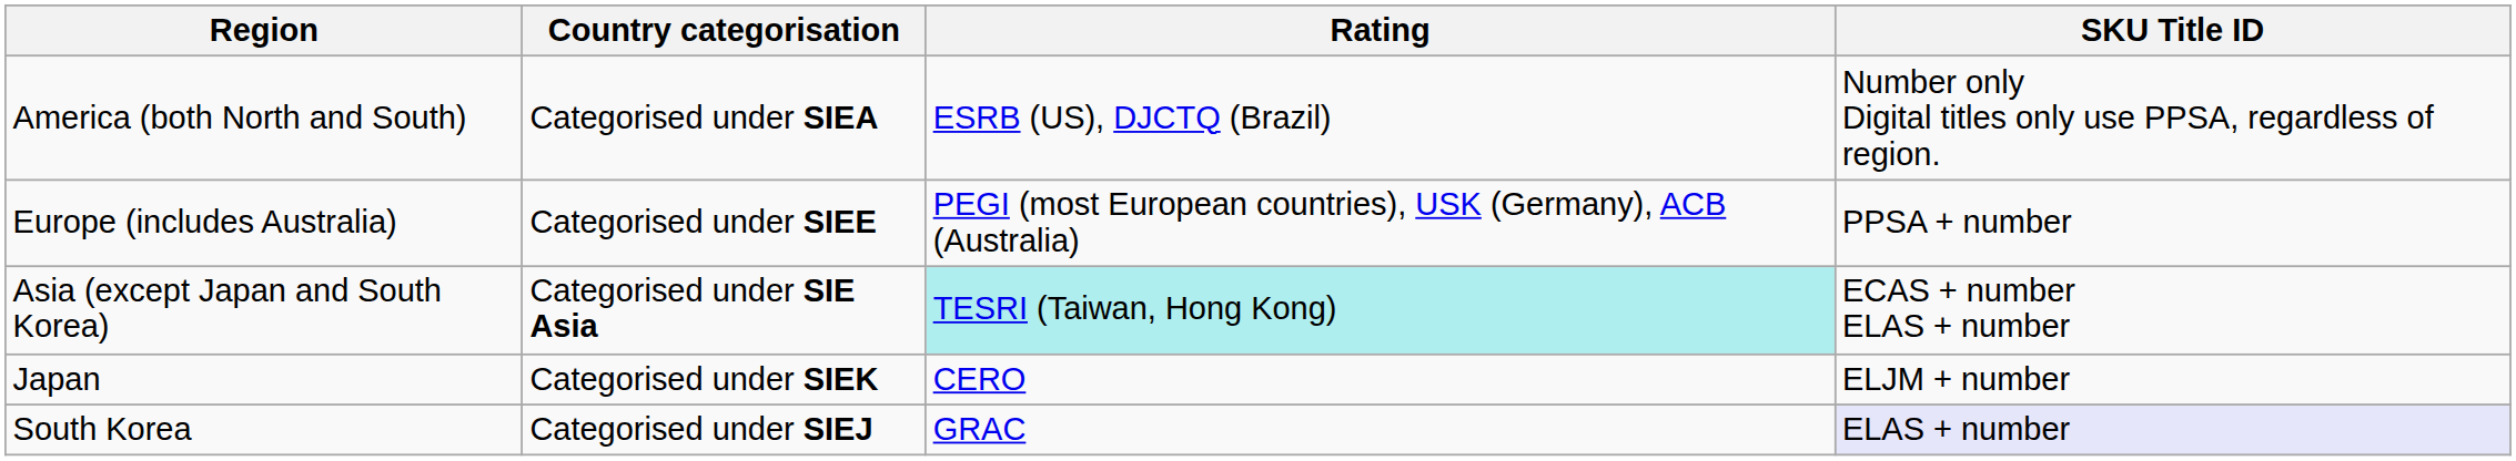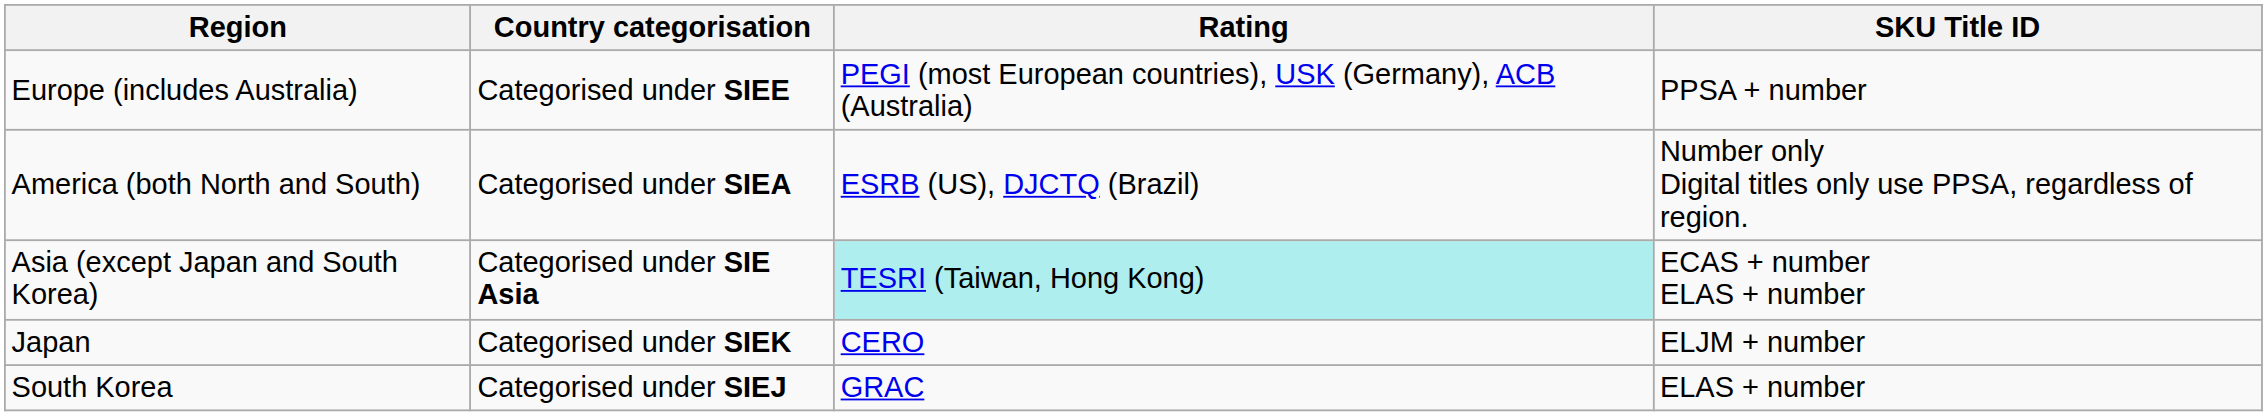 <table class="wikitable">
 <tr>
 <th scope="col" style="width: 250px;">Region</th>
 <th>Country categorisation</th>
 <th>Rating</th>
 <th>SKU Title ID</th>
 </tr>
 <tr>
+<td>Europe (includes Australia)</td>
+<td>Categorised under <strong>SIEE</strong></td>
+<td><a href='#'>PEGI</a> (most European countries), <a href='#'>USK</a> (Germany), <a href='#'>ACB</a> (Australia)</td>
+<td>PPSA + number</td>
+</tr>
+<tr>
 <td>America (both North and South)</td>
 <td>Categorised under <strong>SIEA</strong></td>
 <td><a href='#'>ESRB</a> (US), <a href='#'>DJCTQ</a> (Brazil)</td>
 <td>Number only<br>Digital titles only use PPSA, regardless of region.</td>
-</tr>
-<tr>
-<td>Europe (includes Australia)</td>
-<td>Categorised under <strong>SIEE</strong></td>
-<td><a href='#'>PEGI</a> (most European countries), <a href='#'>USK</a> (Germany), <a href='#'>ACB</a> (Australia)</td>
-<td>PPSA + number</td>
 </tr>
 <tr>
 <td>Asia (except Japan and South Korea)</td>
 <td>Categorised under <strong>SIE Asia</strong></td>
 <td style="background: paleturquoise;"><a href='#'>TESRI</a> (Taiwan, Hong Kong)</td>
 <td>ECAS + number<br>ELAS + number</td>
 </tr>
 <tr>
 <td>Japan</td>
 <td>Categorised under <strong>SIEK</strong></td>
 <td><a href='#'>CERO</a></td>
 <td>ELJM + number</td>
 </tr>
 <tr>
 <td>South Korea</td>
 <td>Categorised under <strong>SIEJ</strong></td>
 <td><a href='#'>GRAC</a></td>
-<td style="background: lavender;">ELAS + number</td>
+<td>ELAS + number</td>
 </tr>
 </table>
